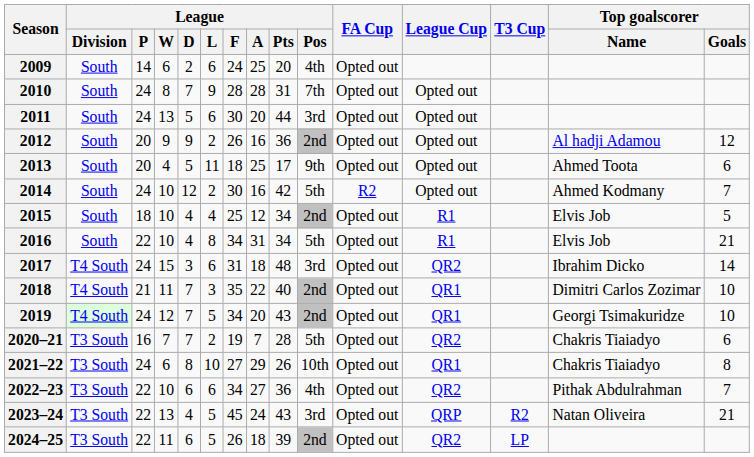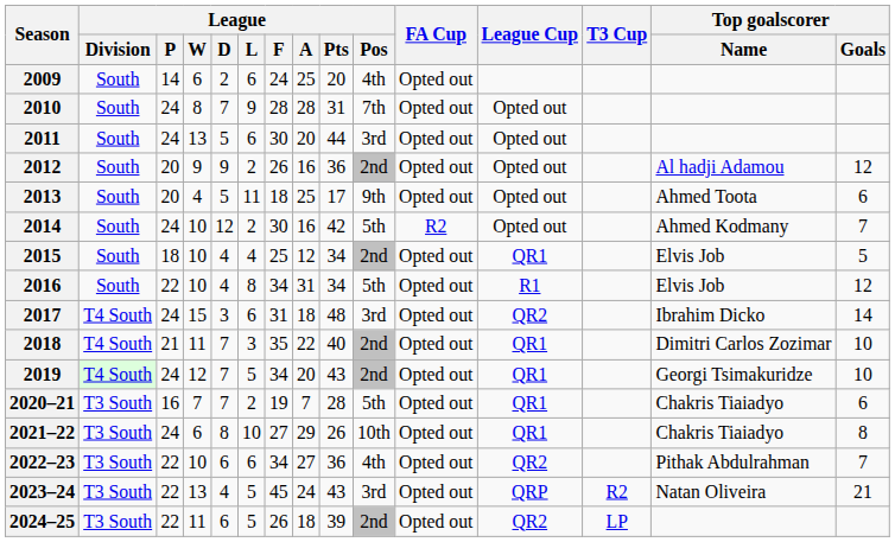 <table class="wikitable" style="text-align: center">
 <tr>
 <th rowspan=2>Season</th>
 <th colspan=9>League</th>
 <th rowspan=2><a href='#'>FA Cup</a></th>
 <th rowspan=2><a href='#'>League Cup</a></th>
 <th rowspan=2><a href='#'>T3 Cup</a></th>
 <th colspan=2>Top goalscorer</th>
 </tr>
 <tr>
 <th>Division</th>
 <th>P</th>
 <th>W</th>
 <th>D</th>
 <th>L</th>
 <th>F</th>
 <th>A</th>
 <th>Pts</th>
 <th>Pos</th>
 <th>Name</th>
 <th>Goals</th>
 </tr>
 <tr>
 <th>2009</th>
 <td><a href='#'>South</a></td>
 <td>14</td>
 <td>6</td>
 <td>2</td>
 <td>6</td>
 <td>24</td>
 <td>25</td>
 <td>20</td>
 <td>4th</td>
 <td>Opted out</td>
 <td></td>
 <td></td>
 <td></td>
 <td></td>
 </tr>
 <tr>
 <th>2010</th>
 <td><a href='#'>South</a></td>
 <td>24</td>
 <td>8</td>
 <td>7</td>
 <td>9</td>
 <td>28</td>
 <td>28</td>
 <td>31</td>
 <td>7th</td>
 <td>Opted out</td>
 <td>Opted out</td>
 <td></td>
 <td></td>
 <td></td>
 </tr>
 <tr>
 <th>2011</th>
 <td><a href='#'>South</a></td>
 <td>24</td>
 <td>13</td>
 <td>5</td>
 <td>6</td>
 <td>30</td>
 <td>20</td>
 <td>44</td>
 <td>3rd</td>
 <td>Opted out</td>
 <td>Opted out</td>
 <td></td>
 <td></td>
 <td></td>
 </tr>
 <tr>
 <th>2012</th>
 <td><a href='#'>South</a></td>
 <td>20</td>
 <td>9</td>
 <td>9</td>
 <td>2</td>
 <td>26</td>
 <td>16</td>
 <td>36</td>
 <td bgcolor=silver>2nd</td>
 <td>Opted out</td>
 <td>Opted out</td>
 <td></td>
 <td align="left"> <a href='#'>Al hadji Adamou</a></td>
 <td>12</td>
 </tr>
 <tr>
 <th>2013</th>
 <td><a href='#'>South</a></td>
 <td>20</td>
 <td>4</td>
 <td>5</td>
 <td>11</td>
 <td>18</td>
 <td>25</td>
 <td>17</td>
 <td>9th</td>
 <td>Opted out</td>
 <td>Opted out</td>
 <td></td>
 <td align="left">  Ahmed Toota</td>
 <td>6</td>
 </tr>
 <tr>
 <th>2014</th>
 <td><a href='#'>South</a></td>
 <td>24</td>
 <td>10</td>
 <td>12</td>
 <td>2</td>
 <td>30</td>
 <td>16</td>
 <td>42</td>
 <td>5th</td>
 <td><a href='#'>R2</a></td>
 <td>Opted out</td>
 <td></td>
 <td align="left">  Ahmed Kodmany</td>
 <td>7</td>
 </tr>
 <tr>
 <th>2015</th>
 <td><a href='#'>South</a></td>
 <td>18</td>
 <td>10</td>
 <td>4</td>
 <td>4</td>
 <td>25</td>
 <td>12</td>
 <td>34</td>
 <td bgcolor=silver>2nd</td>
 <td>Opted out</td>
-<td><a href='#'>R1</a></td>
+<td><a href='#'>QR1</a></td>
 <td></td>
 <td align="left">  Elvis Job</td>
 <td>5</td>
 </tr>
 <tr>
 <th>2016</th>
 <td><a href='#'>South</a></td>
 <td>22</td>
 <td>10</td>
 <td>4</td>
 <td>8</td>
 <td>34</td>
 <td>31</td>
 <td>34</td>
 <td>5th</td>
 <td>Opted out</td>
 <td><a href='#'>R1</a></td>
 <td></td>
 <td align="left">  Elvis Job</td>
-<td>21</td>
+<td>12</td>
 </tr>
 <tr>
 <th>2017</th>
 <td><a href='#'>T4 South</a></td>
 <td>24</td>
 <td>15</td>
 <td>3</td>
 <td>6</td>
 <td>31</td>
 <td>18</td>
 <td>48</td>
 <td>3rd</td>
 <td>Opted out</td>
 <td><a href='#'>QR2</a></td>
 <td></td>
 <td align="left">  Ibrahim Dicko</td>
 <td>14</td>
 </tr>
 <tr>
 <th>2018</th>
 <td><a href='#'>T4 South</a></td>
 <td>21</td>
 <td>11</td>
 <td>7</td>
 <td>3</td>
 <td>35</td>
 <td>22</td>
 <td>40</td>
 <td bgcolor=silver>2nd</td>
 <td>Opted out</td>
 <td><a href='#'>QR1</a></td>
 <td></td>
 <td align="left"> Dimitri Carlos Zozimar</td>
 <td>10</td>
 </tr>
 <tr>
 <th>2019</th>
 <td bgcolor="#DDFFDD"><a href='#'>T4 South</a></td>
 <td>24</td>
 <td>12</td>
 <td>7</td>
 <td>5</td>
 <td>34</td>
 <td>20</td>
 <td>43</td>
 <td bgcolor=silver>2nd</td>
 <td>Opted out</td>
 <td><a href='#'>QR1</a></td>
 <td></td>
 <td align="left"> Georgi Tsimakuridze</td>
 <td>10</td>
 </tr>
 <tr>
 <th>2020–21</th>
 <td><a href='#'>T3 South</a></td>
 <td>16</td>
 <td>7</td>
 <td>7</td>
 <td>2</td>
 <td>19</td>
 <td>7</td>
 <td>28</td>
 <td>5th</td>
 <td>Opted out</td>
-<td><a href='#'>QR2</a></td>
+<td><a href='#'>QR1</a></td>
 <td></td>
 <td align="left"> Chakris Tiaiadyo</td>
 <td>6</td>
 </tr>
 <tr>
 <th>2021–22</th>
 <td><a href='#'>T3 South</a></td>
 <td>24</td>
 <td>6</td>
 <td>8</td>
 <td>10</td>
 <td>27</td>
 <td>29</td>
 <td>26</td>
 <td>10th</td>
 <td>Opted out</td>
 <td><a href='#'>QR1</a></td>
 <td></td>
 <td align="left"> Chakris Tiaiadyo</td>
 <td>8</td>
 </tr>
 <tr>
 <th>2022–23</th>
 <td><a href='#'>T3 South</a></td>
 <td>22</td>
 <td>10</td>
 <td>6</td>
 <td>6</td>
 <td>34</td>
 <td>27</td>
 <td>36</td>
 <td>4th</td>
 <td>Opted out</td>
 <td><a href='#'>QR2</a></td>
 <td></td>
 <td align="left"> Pithak Abdulrahman</td>
 <td>7</td>
 </tr>
 <tr>
 <th>2023–24</th>
 <td><a href='#'>T3 South</a></td>
 <td>22</td>
 <td>13</td>
 <td>4</td>
 <td>5</td>
 <td>45</td>
 <td>24</td>
 <td>43</td>
 <td>3rd</td>
 <td>Opted out</td>
 <td><a href='#'>QRP</a></td>
 <td><a href='#'>R2</a></td>
 <td align="left"> Natan Oliveira</td>
 <td>21</td>
 </tr>
 <tr>
 <th>2024–25</th>
 <td><a href='#'>T3 South</a></td>
 <td>22</td>
 <td>11</td>
 <td>6</td>
 <td>5</td>
 <td>26</td>
 <td>18</td>
 <td>39</td>
 <td bgcolor=silver>2nd</td>
 <td>Opted out</td>
 <td><a href='#'>QR2</a></td>
 <td><a href='#'>LP</a></td>
 <td align="left"></td>
 <td></td>
 </tr>
 </table>
